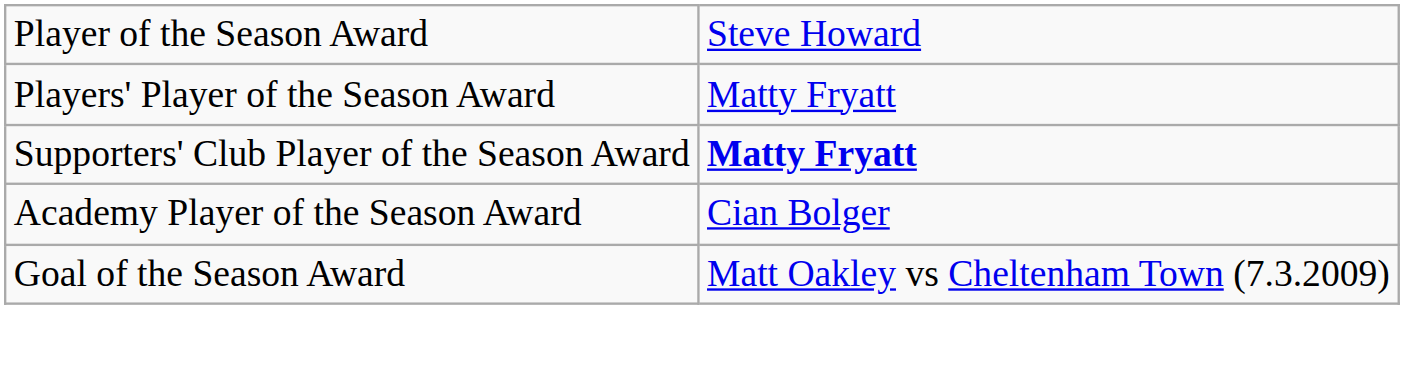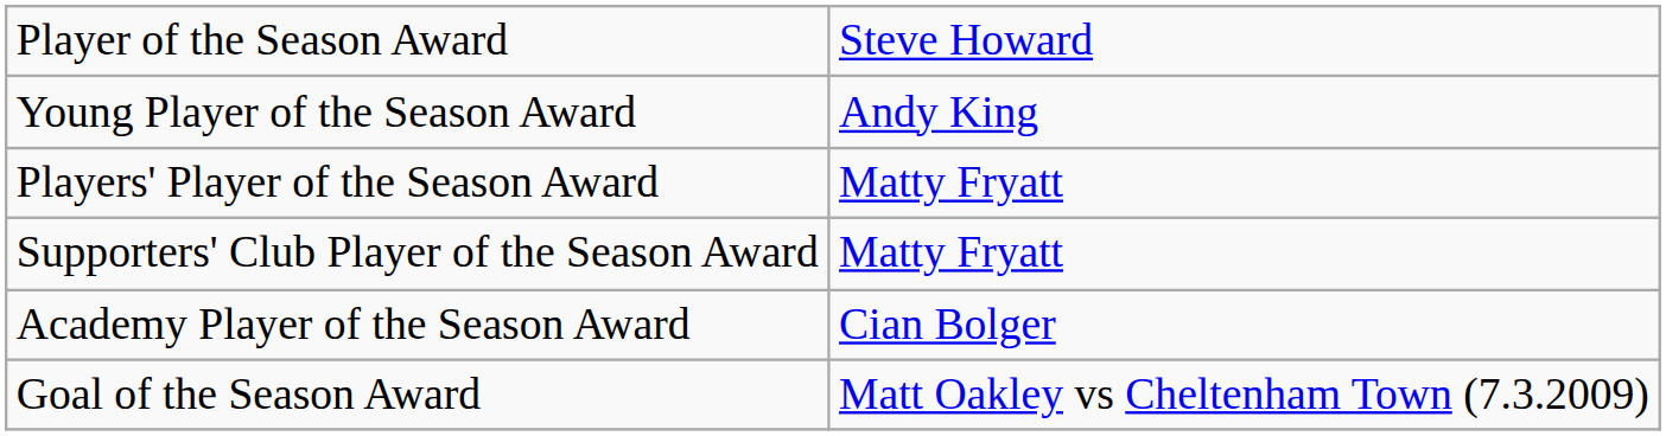 <table class="wikitable">
 <tr>
 <td>Player of the Season Award</td>
 <td> <a href='#'>Steve Howard</a></td>
+</tr>
+<tr>
+<td>Young Player of the Season Award</td>
+<td> <a href='#'>Andy King</a></td>
 </tr>
 <tr>
 <td>Players' Player of the Season Award</td>
 <td> <a href='#'>Matty Fryatt</a></td>
 </tr>
 <tr>
 <td>Supporters' Club Player of the Season Award</td>
-<td><strong> <a href='#'>Matty Fryatt</a></strong></td>
+<td> <a href='#'>Matty Fryatt</a></td>
 </tr>
 <tr>
 <td>Academy Player of the Season Award</td>
 <td> <a href='#'>Cian Bolger</a></td>
 </tr>
 <tr>
 <td>Goal of the Season Award</td>
 <td> <a href='#'>Matt Oakley</a> vs <a href='#'>Cheltenham Town</a> (7.3.2009)</td>
 </tr>
 </table>
